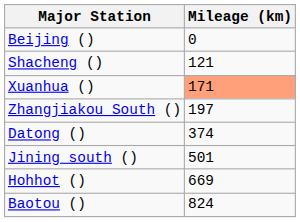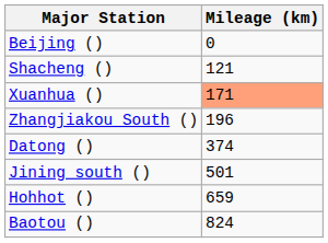 <table class="wikitable">
 <tr>
 <th>Major Station</th>
 <th>Mileage (km)</th>
 </tr>
 <tr>
 <td><a href='#'>Beijing</a> ()</td>
 <td>0</td>
 </tr>
 <tr>
 <td><a href='#'>Shacheng</a> ()</td>
 <td>121</td>
 </tr>
 <tr>
 <td><a href='#'>Xuanhua</a> ()</td>
 <td style="background: lightsalmon;">171</td>
 </tr>
 <tr>
 <td><a href='#'>Zhangjiakou South</a> ()</td>
-<td>197</td>
+<td>196</td>
 </tr>
 <tr>
 <td><a href='#'>Datong</a> ()</td>
 <td>374</td>
 </tr>
 <tr>
 <td><a href='#'>Jining south</a> ()</td>
 <td>501</td>
 </tr>
 <tr>
 <td><a href='#'>Hohhot</a> ()</td>
-<td>669</td>
+<td>659</td>
 </tr>
 <tr>
 <td><a href='#'>Baotou</a> ()</td>
 <td>824</td>
 </tr>
 </table>
